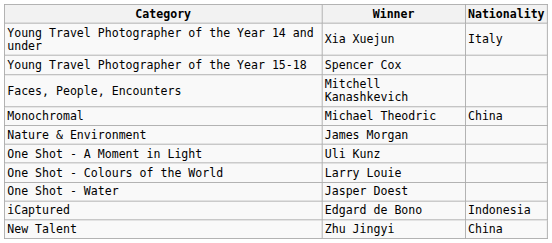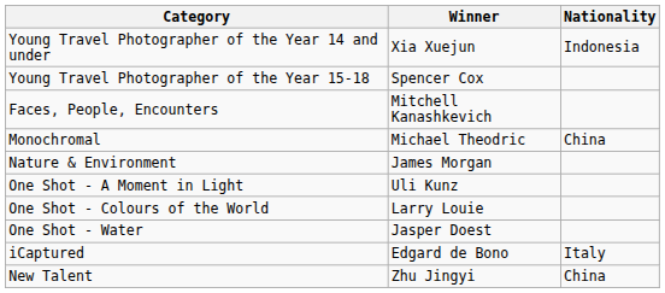 <table class="wikitable">
 <tr>
 <th>Category</th>
 <th>Winner</th>
 <th>Nationality</th>
 </tr>
 <tr>
 <td>Young Travel Photographer of the Year 14 and under</td>
 <td>Xia Xuejun</td>
-<td>Italy</td>
+<td>Indonesia</td>
 </tr>
 <tr>
 <td>Young Travel Photographer of the Year 15-18</td>
 <td>Spencer Cox</td>
 <td></td>
 </tr>
 <tr>
 <td>Faces, People, Encounters</td>
 <td>Mitchell Kanashkevich</td>
 <td></td>
 </tr>
 <tr>
 <td>Monochromal</td>
 <td>Michael Theodric</td>
 <td>China</td>
 </tr>
 <tr>
 <td>Nature & Environment</td>
 <td>James Morgan</td>
 <td></td>
 </tr>
 <tr>
 <td>One Shot - A Moment in Light</td>
 <td>Uli Kunz</td>
 <td></td>
 </tr>
 <tr>
 <td>One Shot - Colours of the World</td>
 <td>Larry Louie</td>
 <td></td>
 </tr>
 <tr>
 <td>One Shot - Water</td>
 <td>Jasper Doest</td>
 <td></td>
 </tr>
 <tr>
 <td>iCaptured</td>
 <td>Edgard de Bono</td>
-<td>Indonesia</td>
+<td>Italy</td>
 </tr>
 <tr>
 <td>New Talent</td>
 <td>Zhu Jingyi</td>
 <td>China</td>
 </tr>
 </table>
